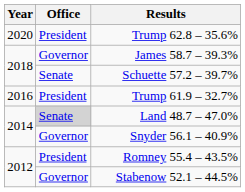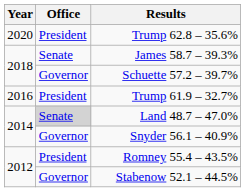 <table class=wikitable>
 <tr>
 <th width="30">Year</th>
 <th width="60">Office</th>
 <th width="180">Results</th>
 </tr>
 <tr>
 <td>2020</td>
 <td><a href='#'>President</a></td>
 <td align="right" ><a href='#'>Trump</a> 62.8 – 35.6%</td>
 </tr>
 <tr>
 <td rowspan="2">2018</td>
-<td><a href='#'>Governor</a></td>
+<td><a href='#'>Senate</a></td>
 <td align="right" ><a href='#'>James</a> 58.7 – 39.3%</td>
 </tr>
 <tr>
-<td><a href='#'>Senate</a></td>
+<td><a href='#'>Governor</a></td>
 <td align="right" ><a href='#'>Schuette</a> 57.2 – 39.7%</td>
 </tr>
 <tr>
 <td>2016</td>
 <td><a href='#'>President</a></td>
 <td align="right" ><a href='#'>Trump</a> 61.9 – 32.7%</td>
 </tr>
 <tr>
 <td rowspan="2">2014</td>
 <td style="background: lightgrey;"><a href='#'>Senate</a></td>
 <td align="right" ><a href='#'>Land</a> 48.7 – 47.0%</td>
 </tr>
 <tr>
 <td><a href='#'>Governor</a></td>
 <td align="right" ><a href='#'>Snyder</a> 56.1 – 40.9%</td>
 </tr>
 <tr>
 <td rowspan="2">2012</td>
 <td><a href='#'>President</a></td>
 <td align="right" ><a href='#'>Romney</a> 55.4 – 43.5%</td>
 </tr>
 <tr>
 <td><a href='#'>Governor</a></td>
 <td align="right" ><a href='#'>Stabenow</a> 52.1 – 44.5%</td>
 </tr>
 </table>
